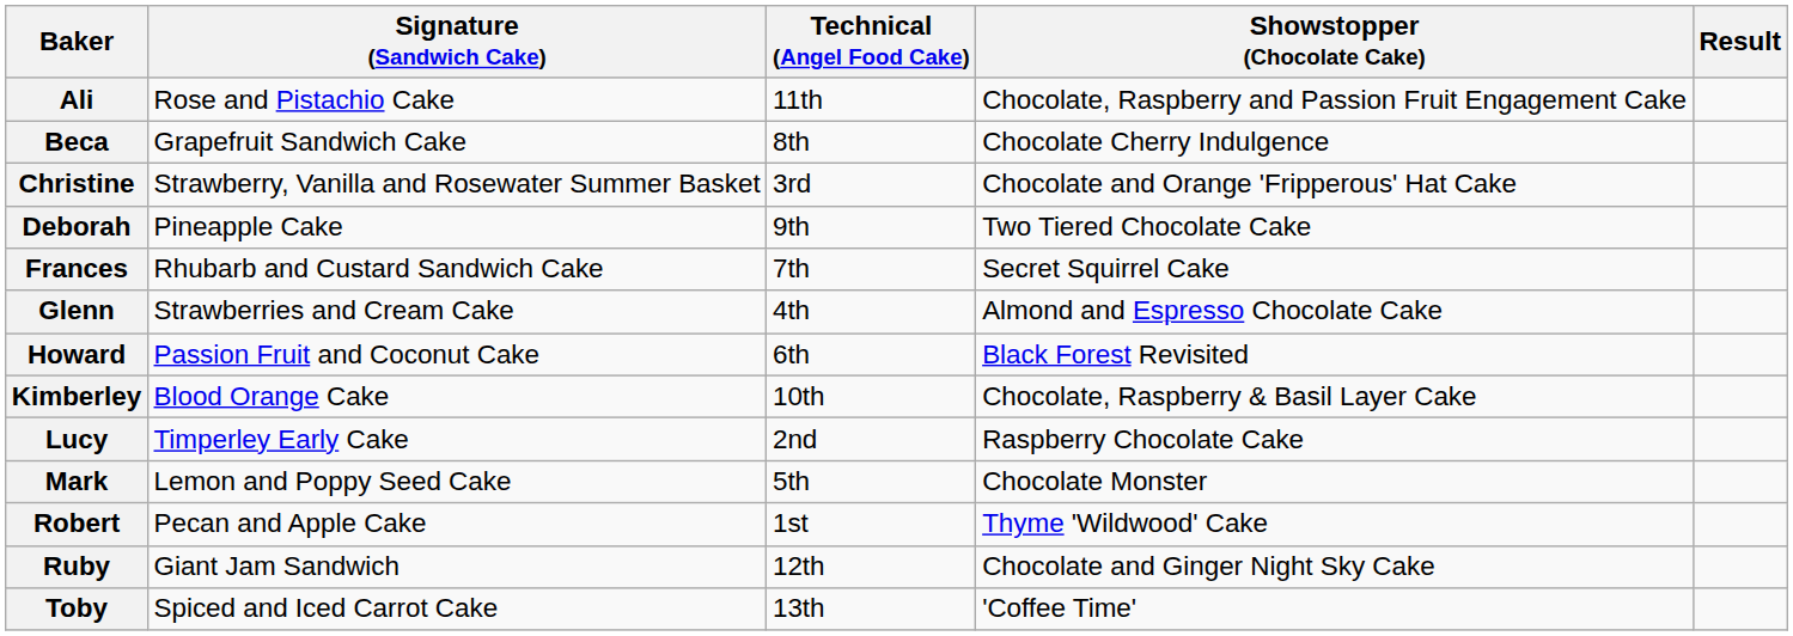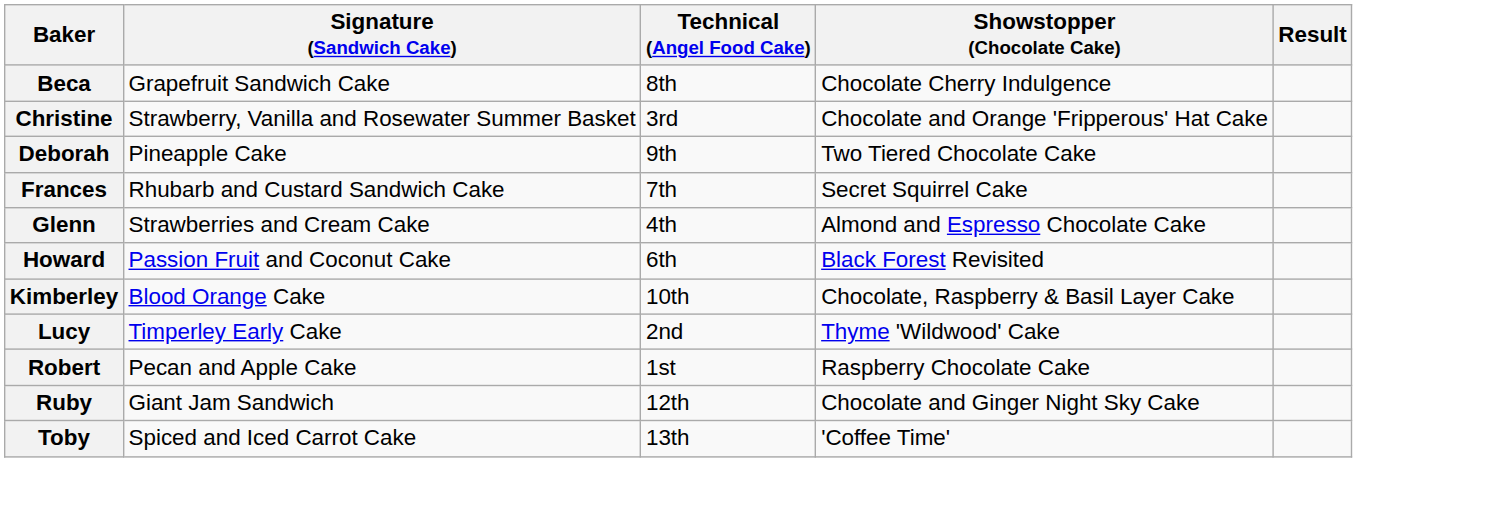 <table class="wikitable sortable col3center sticky-header">
 <tr>
 <th scope="col">Baker</th>
 <th scope="col" class="unsortable">Signature<br><small>(<a href='#'>Sandwich Cake</a>)</small></th>
 <th scope="col">Technical<br><small>(<a href='#'>Angel Food Cake</a>)</small></th>
 <th scope="col" class="unsortable">Showstopper<br><small>(Chocolate Cake)</small></th>
 <th scope="col">Result</th>
-</tr>
-<tr>
-<th scope="row">Ali</th>
-<td>Rose and <a href='#'>Pistachio</a> Cake</td>
-<td>11th</td>
-<td>Chocolate, Raspberry and Passion Fruit Engagement Cake</td>
-<td></td>
 </tr>
 <tr>
 <th scope="row">Beca</th>
 <td>Grapefruit Sandwich Cake</td>
 <td>8th</td>
 <td>Chocolate Cherry Indulgence</td>
 <td></td>
 </tr>
 <tr>
 <th scope="row">Christine</th>
 <td>Strawberry, Vanilla and Rosewater Summer Basket</td>
 <td>3rd</td>
 <td>Chocolate and Orange 'Fripperous' Hat Cake</td>
 <td></td>
 </tr>
 <tr>
 <th scope="row">Deborah</th>
 <td>Pineapple Cake</td>
 <td>9th</td>
 <td>Two Tiered Chocolate Cake</td>
 <td></td>
 </tr>
 <tr>
 <th scope="row">Frances</th>
 <td>Rhubarb and Custard Sandwich Cake</td>
 <td>7th</td>
 <td>Secret Squirrel Cake</td>
 <td></td>
 </tr>
 <tr>
 <th scope="row">Glenn</th>
 <td>Strawberries and Cream Cake</td>
 <td>4th</td>
 <td>Almond and <a href='#'>Espresso</a> Chocolate Cake</td>
 <td></td>
 </tr>
 <tr>
 <th scope="row">Howard</th>
 <td><a href='#'>Passion Fruit</a> and Coconut Cake</td>
 <td>6th</td>
 <td><a href='#'>Black Forest</a> Revisited</td>
 <td></td>
 </tr>
 <tr>
 <th scope="row">Kimberley</th>
 <td><a href='#'>Blood Orange</a> Cake</td>
 <td>10th</td>
 <td>Chocolate, Raspberry & Basil Layer Cake</td>
 <td></td>
 </tr>
 <tr>
 <th scope="row">Lucy</th>
 <td><a href='#'>Timperley Early</a> Cake</td>
 <td>2nd</td>
-<td>Raspberry Chocolate Cake</td>
-<td></td>
-</tr>
-<tr>
-<th scope="row">Mark</th>
-<td>Lemon and Poppy Seed Cake</td>
-<td>5th</td>
-<td>Chocolate Monster</td>
+<td><a href='#'>Thyme</a> 'Wildwood' Cake</td>
 <td></td>
 </tr>
 <tr>
 <th scope="row">Robert</th>
 <td>Pecan and Apple Cake</td>
 <td>1st</td>
-<td><a href='#'>Thyme</a> 'Wildwood' Cake</td>
+<td>Raspberry Chocolate Cake</td>
 <td></td>
 </tr>
 <tr>
 <th scope="row">Ruby</th>
 <td>Giant Jam Sandwich</td>
 <td>12th</td>
 <td>Chocolate and Ginger Night Sky Cake</td>
 <td></td>
 </tr>
 <tr>
 <th scope="row">Toby</th>
 <td>Spiced and Iced Carrot Cake</td>
 <td>13th</td>
 <td>'Coffee Time'</td>
 <td></td>
 </tr>
 </table>
